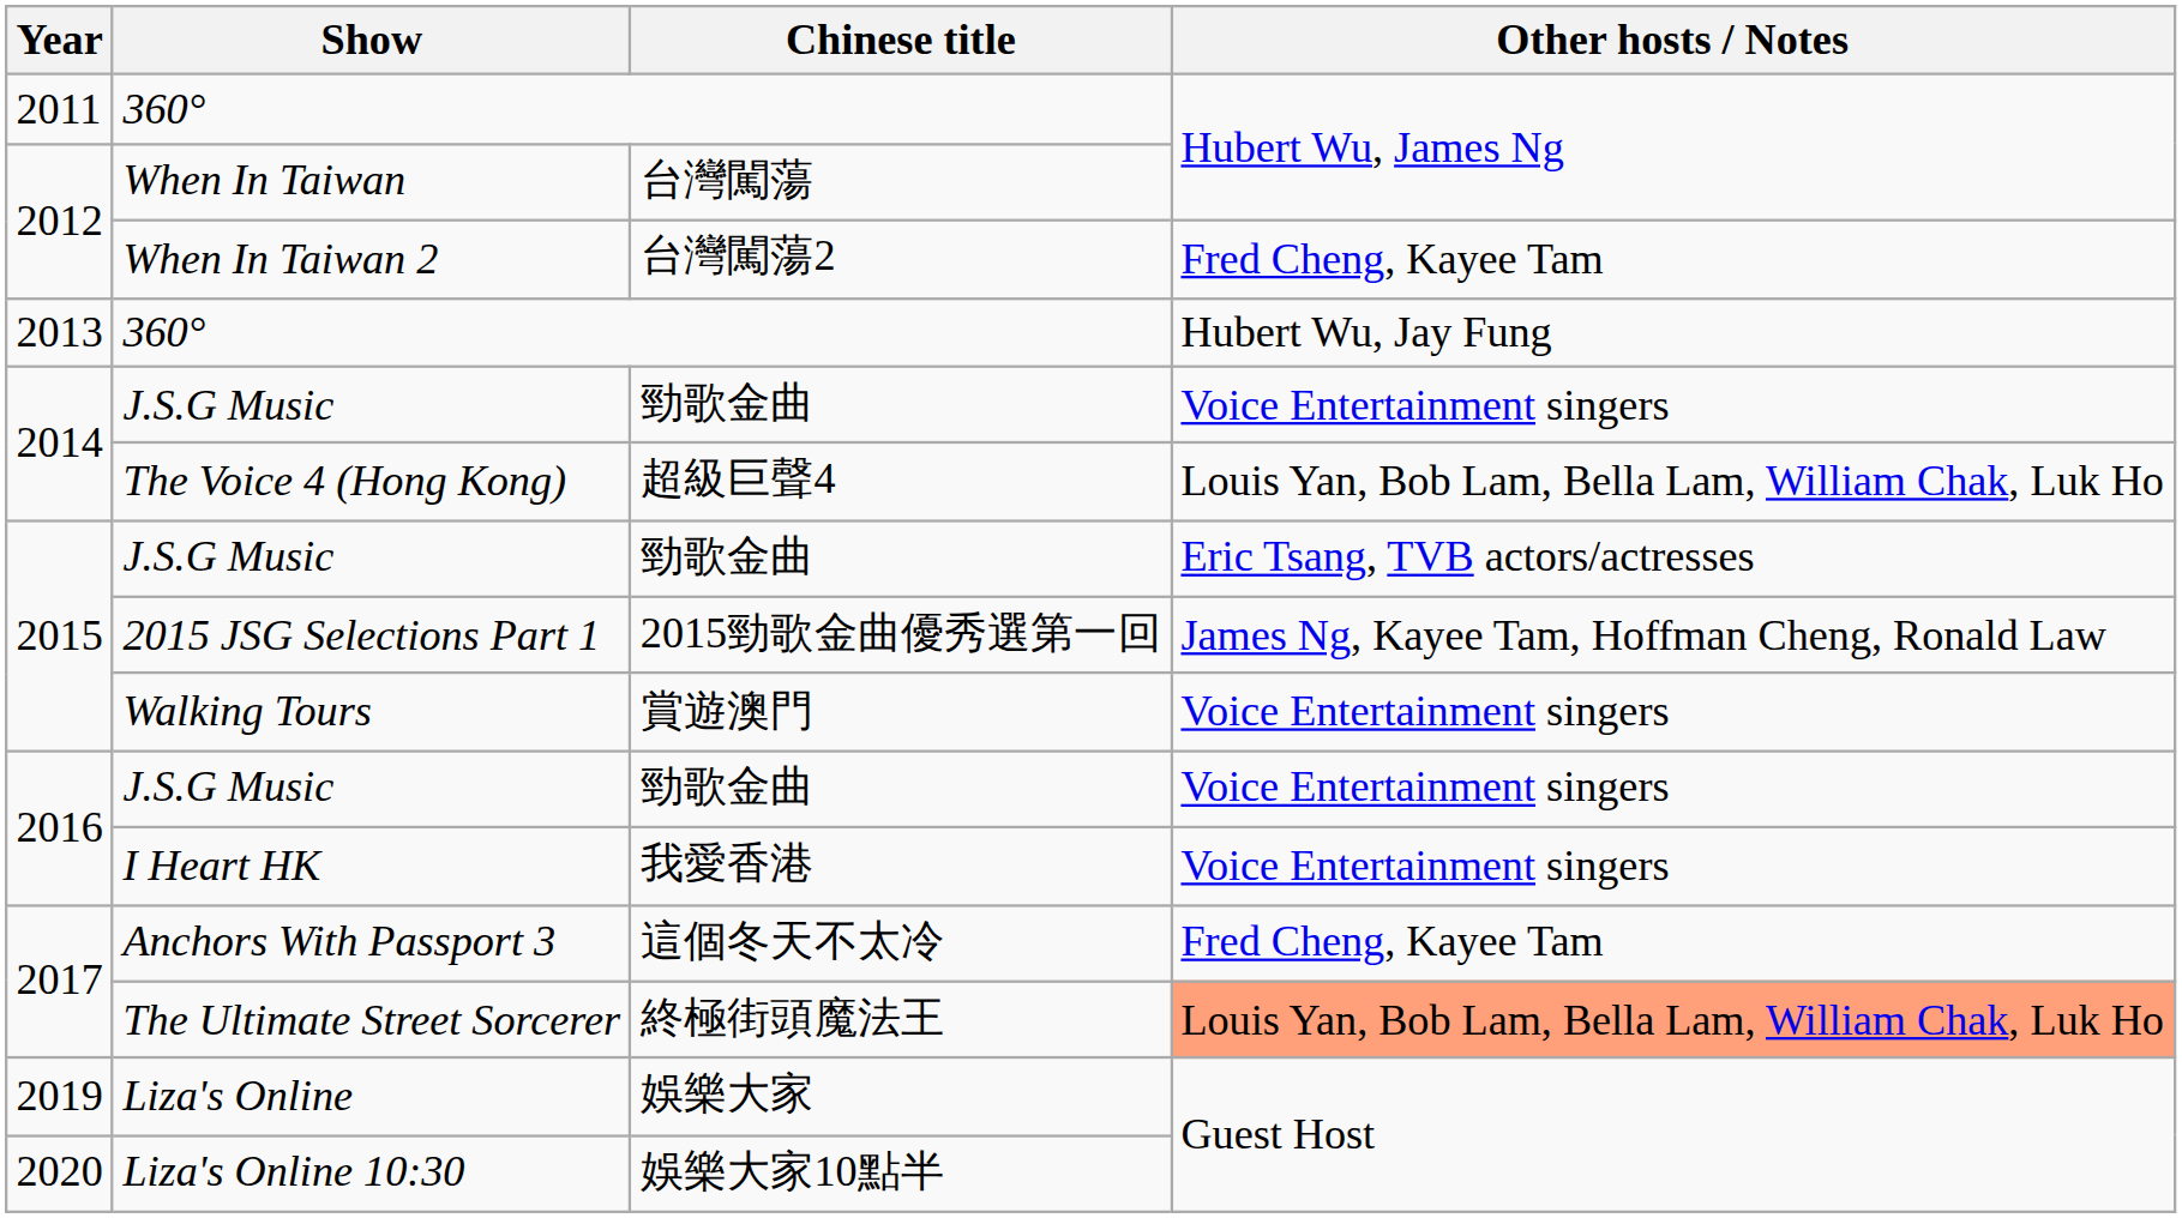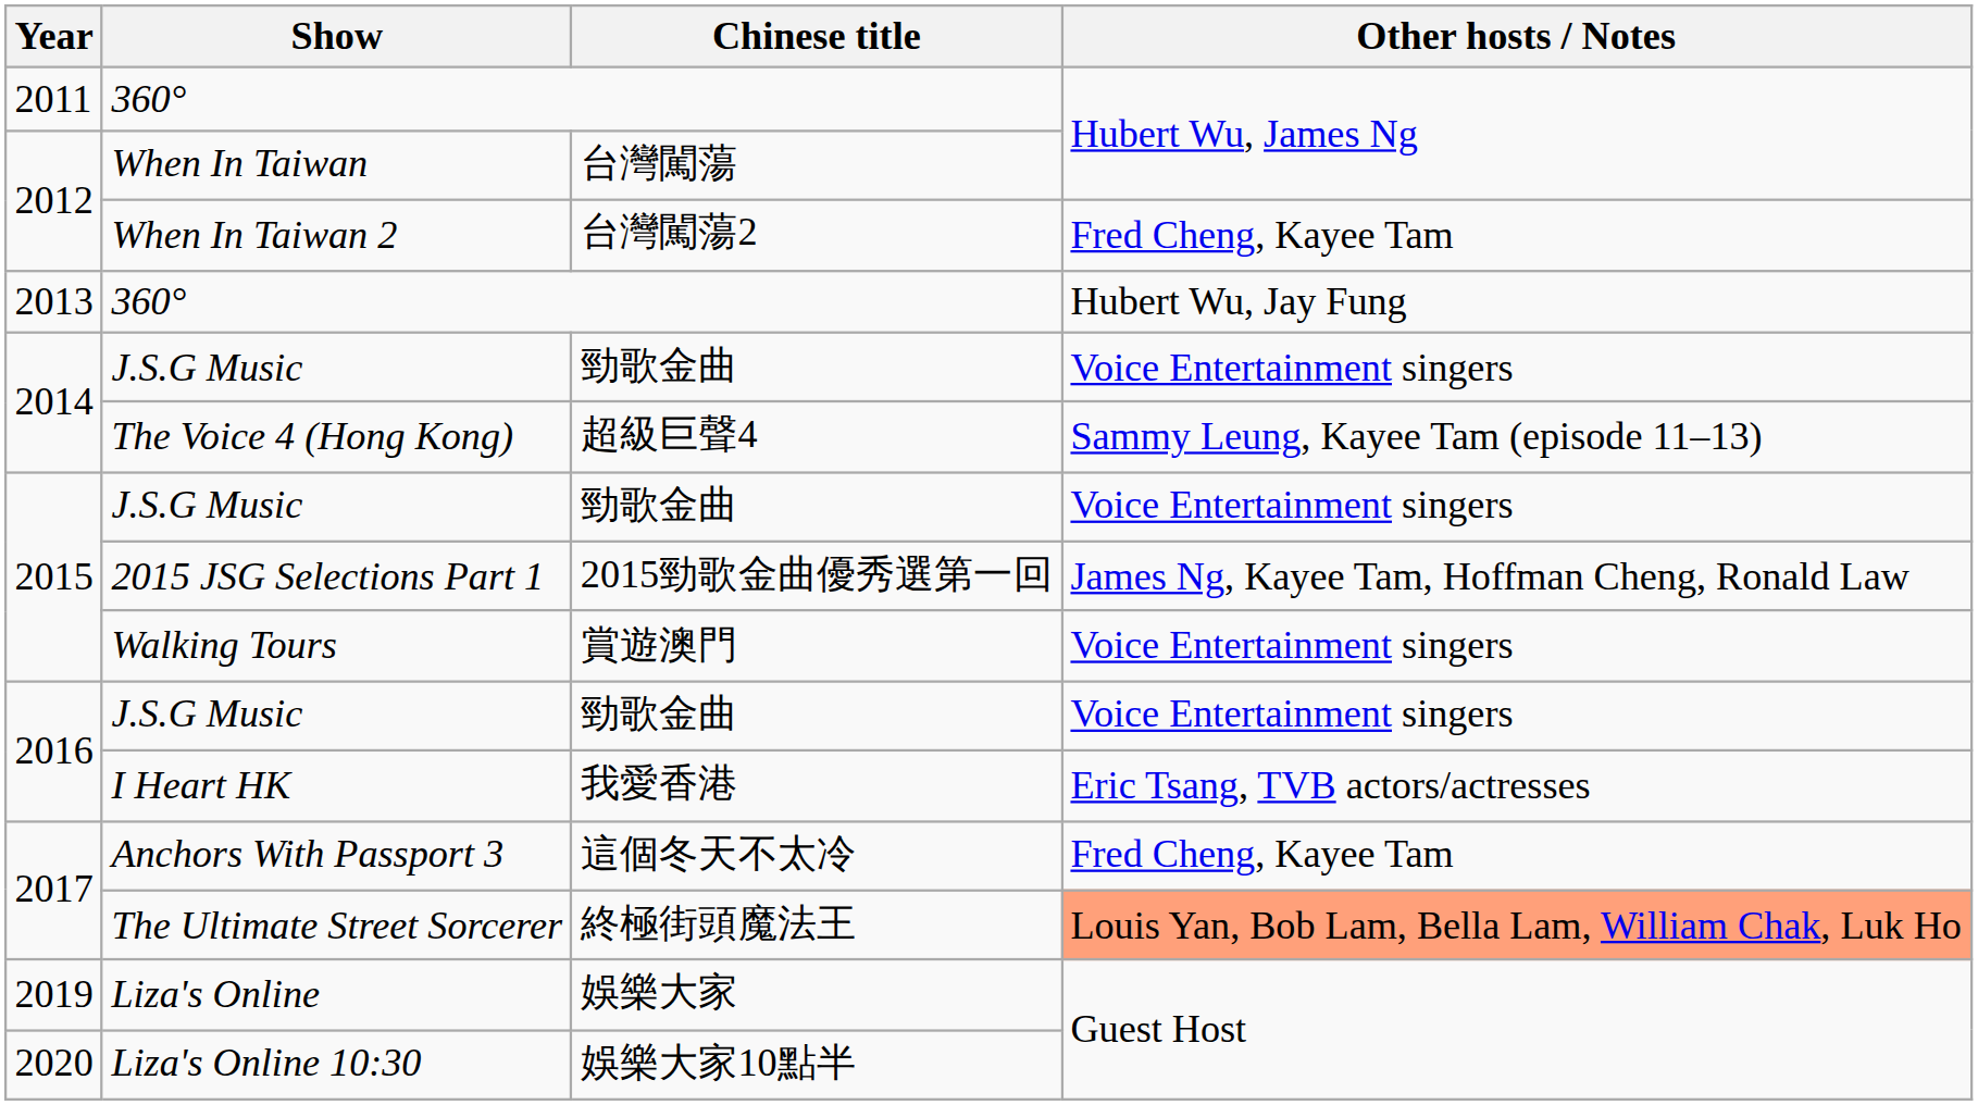 <table class="wikitable">
 <tr>
 <th>Year</th>
 <th>Show</th>
 <th>Chinese title</th>
 <th>Other hosts / Notes</th>
 </tr>
 <tr>
 <td>2011</td>
 <td colspan="2" rowspan="2"><em>360°</em></td>
 <td rowspan="3"><a href='#'>Hubert Wu</a>, <a href='#'>James Ng</a></td>
 </tr>
 <tr>
 <td rowspan="3">2012</td>
 </tr>
 <tr>
 <td><em>When In Taiwan</em></td>
 <td>台灣闖蕩</td>
 </tr>
 <tr>
 <td><em>When In Taiwan 2</em></td>
 <td>台灣闖蕩2</td>
 <td><a href='#'>Fred Cheng</a>, Kayee Tam</td>
 </tr>
 <tr>
 <td>2013</td>
 <td colspan="2"><em>360°</em></td>
 <td>Hubert Wu, Jay Fung</td>
 </tr>
 <tr>
 <td rowspan="2">2014</td>
 <td><em>J.S.G Music</em></td>
 <td>勁歌金曲</td>
 <td><a href='#'>Voice Entertainment</a> singers</td>
 </tr>
 <tr>
 <td><em>The Voice 4 (Hong Kong)</em></td>
 <td>超級巨聲4</td>
-<td>Louis Yan, Bob Lam, Bella Lam, <a href='#'>William Chak</a>, Luk Ho</td>
+<td><a href='#'>Sammy Leung</a>, Kayee Tam (episode 11–13)</td>
 </tr>
 <tr>
 <td rowspan="3">2015</td>
 <td><em>J.S.G Music</em></td>
 <td>勁歌金曲</td>
-<td><a href='#'>Eric Tsang</a>, <a href='#'>TVB</a> actors/actresses</td>
+<td><a href='#'>Voice Entertainment</a> singers</td>
 </tr>
 <tr>
 <td><em>2015 JSG Selections Part 1</em></td>
 <td>2015勁歌金曲優秀選第一回</td>
 <td><a href='#'>James Ng</a>, Kayee Tam, Hoffman Cheng, Ronald Law</td>
 </tr>
 <tr>
 <td><em>Walking Tours</em></td>
 <td>賞遊澳門</td>
 <td><a href='#'>Voice Entertainment</a> singers</td>
 </tr>
 <tr>
 <td rowspan="2">2016</td>
 <td><em>J.S.G Music</em></td>
 <td>勁歌金曲</td>
 <td><a href='#'>Voice Entertainment</a> singers</td>
 </tr>
 <tr>
 <td><em>I Heart HK</em></td>
 <td>我愛香港</td>
-<td><a href='#'>Voice Entertainment</a> singers</td>
+<td><a href='#'>Eric Tsang</a>, <a href='#'>TVB</a> actors/actresses</td>
 </tr>
 <tr>
 <td rowspan="2">2017</td>
 <td><em>Anchors With Passport 3</em></td>
 <td>這個冬天不太冷</td>
 <td><a href='#'>Fred Cheng</a>, Kayee Tam</td>
 </tr>
 <tr>
 <td><em>The Ultimate Street Sorcerer</em></td>
 <td>終極街頭魔法王</td>
 <td style="background: lightsalmon;">Louis Yan, Bob Lam, Bella Lam, <a href='#'>William Chak</a>, Luk Ho</td>
 </tr>
 <tr>
 <td>2019</td>
 <td><em>Liza's Online</em></td>
 <td>娛樂大家</td>
 <td rowspan="2">Guest Host</td>
 </tr>
 <tr>
 <td>2020</td>
 <td><em>Liza's Online 10:30</em></td>
 <td>娛樂大家10點半</td>
 </tr>
 </table>
